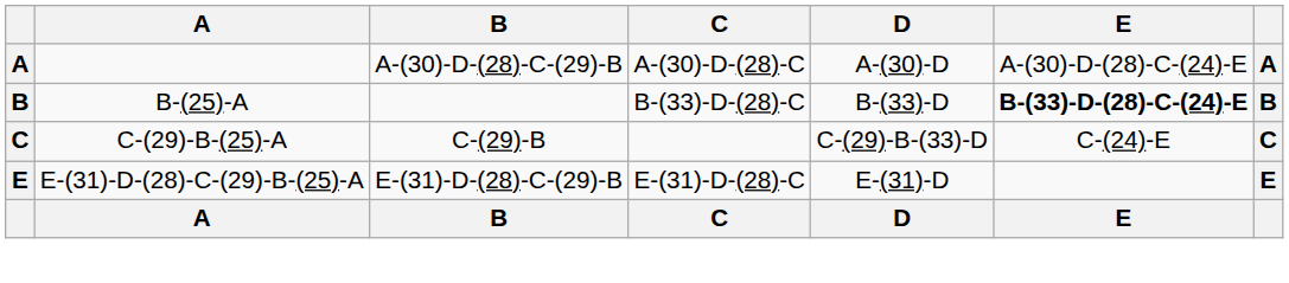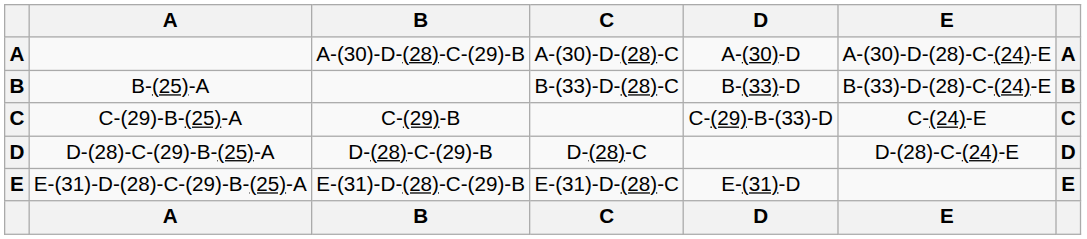 <table class="wikitable" style="text-align:center">
 <tr>
 <th></th>
 <th>A</th>
 <th>B</th>
 <th>C</th>
 <th>D</th>
 <th>E</th>
 <th></th>
 </tr>
 <tr>
 <th>A</th>
 <td></td>
 <td> A-(30)-D-<u>(28)</u>-C-(29)-B</td>
 <td> A-(30)-D-<u>(28)</u>-C</td>
 <td> A-<u>(30)</u>-D</td>
 <td> A-(30)-D-(28)-C-<u>(24)</u>-E</td>
 <th>A</th>
 </tr>
 <tr>
 <th>B</th>
 <td> B-<u>(25)</u>-A</td>
 <td></td>
 <td> B-(33)-D-<u>(28)</u>-C</td>
 <td> B-<u>(33)</u>-D</td>
-<td><strong> B-(33)-D-(28)-C-<u>(24)</u>-E</strong></td>
+<td> B-(33)-D-(28)-C-<u>(24)</u>-E</td>
 <th>B</th>
 </tr>
 <tr>
 <th>C</th>
 <td> C-(29)-B-<u>(25)</u>-A</td>
 <td> C-<u>(29)</u>-B</td>
 <td></td>
 <td> C-<u>(29)</u>-B-(33)-D</td>
 <td> C-<u>(24)</u>-E</td>
 <th>C</th>
+</tr>
+<tr>
+<th>D</th>
+<td> D-(28)-C-(29)-B-<u>(25)</u>-A</td>
+<td> D-<u>(28)</u>-C-(29)-B</td>
+<td> D-<u>(28)</u>-C</td>
+<td></td>
+<td> D-(28)-C-<u>(24)</u>-E</td>
+<th>D</th>
 </tr>
 <tr>
 <th>E</th>
 <td> E-(31)-D-(28)-C-(29)-B-<u>(25)</u>-A</td>
 <td> E-(31)-D-<u>(28)</u>-C-(29)-B</td>
 <td> E-(31)-D-<u>(28)</u>-C</td>
 <td> E-<u>(31)</u>-D</td>
 <td></td>
 <th>E</th>
 </tr>
 <tr>
 <th></th>
 <th>A</th>
 <th>B</th>
 <th>C</th>
 <th>D</th>
 <th>E</th>
 <th></th>
 </tr>
 </table>
